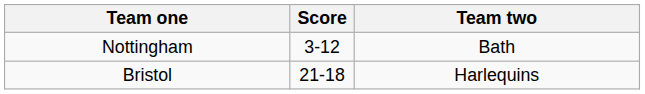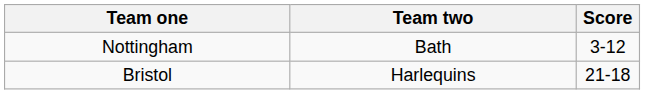 <table class="wikitable" style="text-align: center">
 <tr>
 <th width=250>Team one</th>
+<th width=250>Team two</th>
 <th width=50>Score</th>
-<th width=250>Team two</th>
 </tr>
 <tr>
 <td>Nottingham</td>
+<td>Bath</td>
 <td>3-12</td>
-<td>Bath</td>
 </tr>
 <tr>
 <td>Bristol</td>
+<td>Harlequins</td>
 <td>21-18</td>
-<td>Harlequins</td>
 </tr>
 </table>
